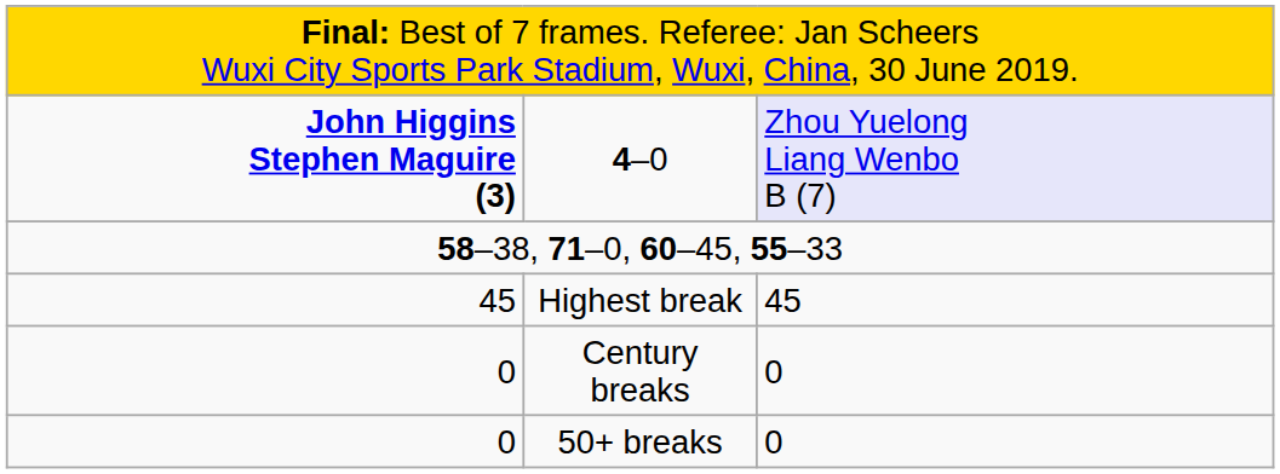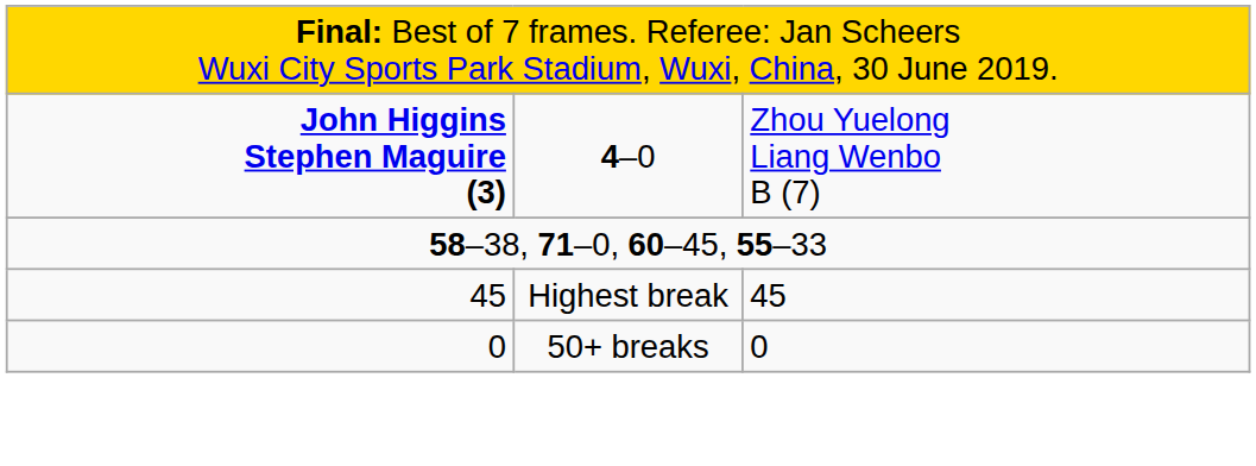 <table class="wikitable" style="font-size: 95%; margin: 1em auto 1em auto;">
 <tr>
 <td colspan="3" align="center" bgcolor="#ffd700"><strong>Final:</strong> Best of 7 frames. Referee: Jan Scheers<br><a href='#'>Wuxi City Sports Park Stadium</a>, <a href='#'>Wuxi</a>, <a href='#'>China</a>, 30 June 2019.</td>
 </tr>
 <tr>
 <td width="230" align="right"><strong><a href='#'>John Higgins</a><br><a href='#'>Stephen Maguire</a><br> (3)</strong></td>
 <td width="100" align="center"><strong>4</strong>–0</td>
-<td width="230" align="left" style="background: lavender;"><a href='#'>Zhou Yuelong</a><br><a href='#'>Liang Wenbo</a><br> B (7)</td>
+<td width="230" align="left"><a href='#'>Zhou Yuelong</a><br><a href='#'>Liang Wenbo</a><br> B (7)</td>
 </tr>
 <tr>
 <td colspan="3" align="center" style="font-size: 100%"><strong>58</strong>–38, <strong>71</strong>–0, <strong>60</strong>–45, <strong>55</strong>–33</td>
 </tr>
 <tr>
 <td align="right">45</td>
 <td align="center">Highest break</td>
 <td align="left">45</td>
 </tr>
 <tr>
 <td align="right">0</td>
-<td align="center">Century breaks</td>
-<td align="left">0</td>
-</tr>
-<tr>
-<td align="right">0</td>
 <td align="center">50+ breaks</td>
 <td align="left">0</td>
 </tr>
 </table>
